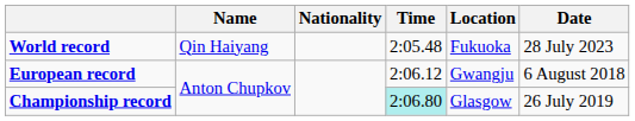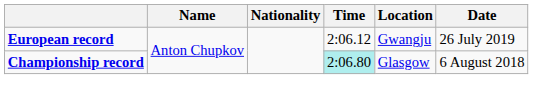 <table class=wikitable>
 <tr>
 <th></th>
 <th>Name</th>
 <th>Nationality</th>
 <th>Time</th>
 <th>Location</th>
 <th>Date</th>
 </tr>
 <tr>
-<td><strong><a href='#'>World record</a></strong></td>
-<td><a href='#'>Qin Haiyang</a></td>
-<td></td>
-<td>2:05.48</td>
-<td><a href='#'>Fukuoka</a></td>
-<td>28 July 2023</td>
-</tr>
-<tr>
 <td><strong><a href='#'>European record</a></strong></td>
 <td rowspan=2><a href='#'>Anton Chupkov</a></td>
 <td rowspan=2></td>
 <td>2:06.12</td>
 <td><a href='#'>Gwangju</a></td>
-<td>6 August 2018</td>
+<td>26 July 2019</td>
 </tr>
 <tr>
 <td><strong><a href='#'>Championship record</a></strong></td>
 <td style="background: paleturquoise;">2:06.80</td>
 <td><a href='#'>Glasgow</a></td>
-<td>26 July 2019</td>
+<td>6 August 2018</td>
 </tr>
 </table>
